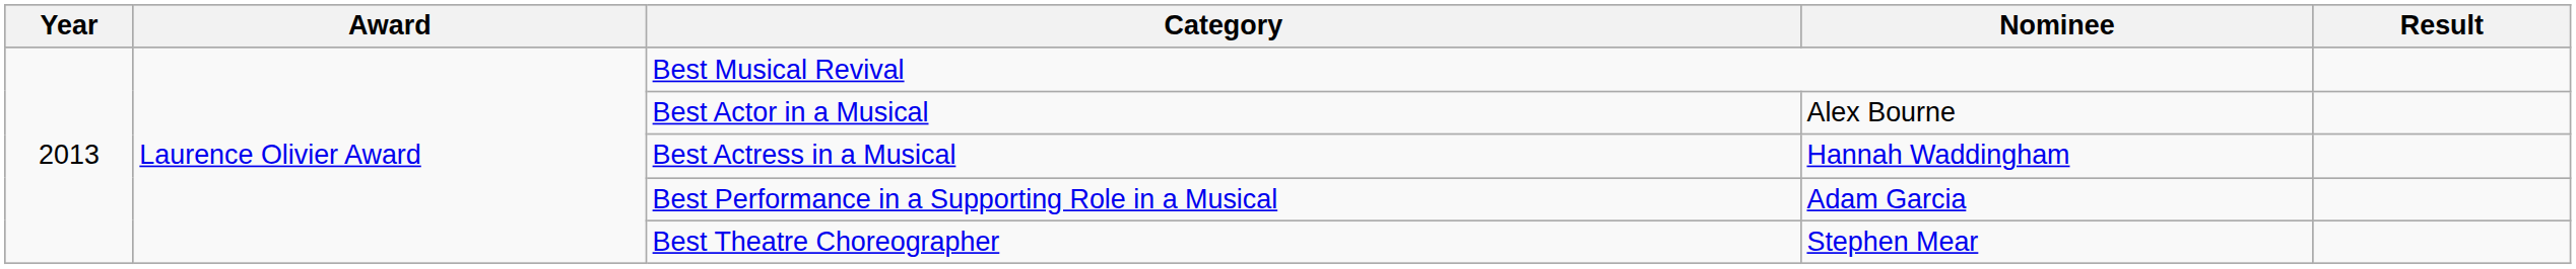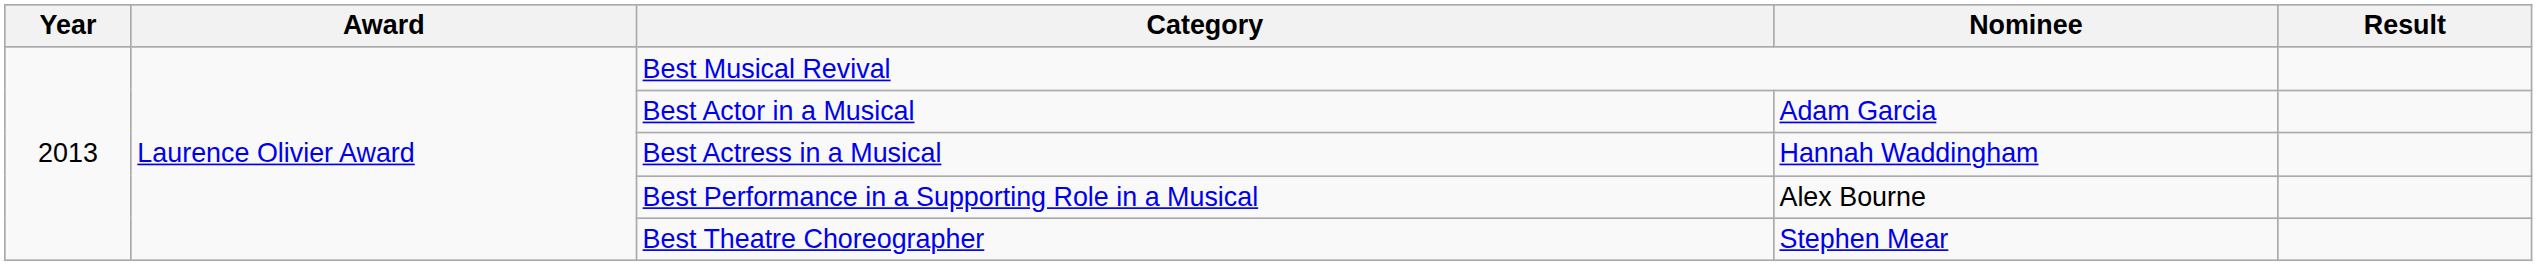 <table class="wikitable" width="95%">
 <tr>
 <th width="5%">Year</th>
 <th width="20%">Award</th>
 <th width="45%">Category</th>
 <th width="20%">Nominee</th>
 <th width="10%">Result</th>
 </tr>
 <tr>
 <td rowspan="5" align="center">2013</td>
 <td rowspan="5"><a href='#'>Laurence Olivier Award</a></td>
 <td colspan="2"><a href='#'>Best Musical Revival</a></td>
 <td></td>
 </tr>
 <tr>
 <td><a href='#'>Best Actor in a Musical</a></td>
-<td>Alex Bourne</td>
+<td><a href='#'>Adam Garcia</a></td>
 <td></td>
 </tr>
 <tr>
 <td><a href='#'>Best Actress in a Musical</a></td>
 <td><a href='#'>Hannah Waddingham</a></td>
 <td></td>
 </tr>
 <tr>
 <td><a href='#'>Best Performance in a Supporting Role in a Musical</a></td>
-<td><a href='#'>Adam Garcia</a></td>
+<td>Alex Bourne</td>
 <td></td>
 </tr>
 <tr>
 <td><a href='#'>Best Theatre Choreographer</a></td>
 <td><a href='#'>Stephen Mear</a></td>
 <td></td>
 </tr>
 </table>
